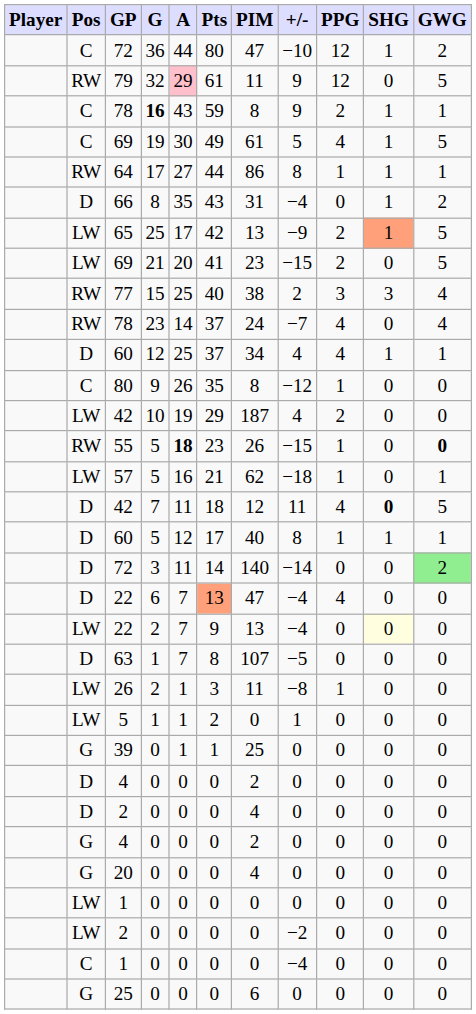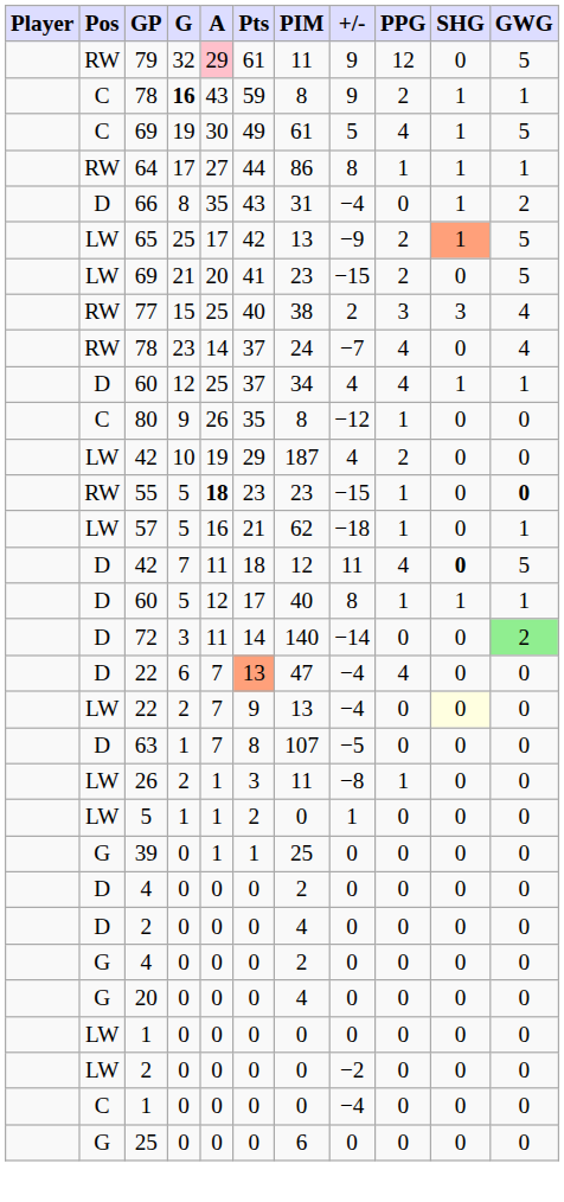 <table style="width:60%;" class="wikitable sortable">
 <tr style="text-align:center;">
 <th style="background:#ddf; width:10%;">Player</th>
 <th style="background:#ddf; width:3%;" title="Position">Pos</th>
 <th style="background:#ddf; width:5%;" title="Games played">GP</th>
 <th style="background:#ddf; width:5%;" title="Goals">G</th>
 <th style="background:#ddf; width:5%;" title="Assists">A</th>
 <th style="background:#ddf; width:5%;" title="Points">Pts</th>
 <th style="background:#ddf; width:5%;" title="Penalties in Minutes">PIM</th>
 <th style="background:#ddf; width:5%;" title="Plus/minus">+/-</th>
 <th style="background:#ddf; width:5%;" title="Power play goals">PPG</th>
 <th style="background:#ddf; width:5%;" title="Short-handed goals">SHG</th>
 <th style="background:#ddf; width:5%;" title="Game-winning goals">GWG</th>
-</tr>
-<tr style="text-align:center;">
-<td style="text-align:right;"></td>
-<td>C</td>
-<td>72</td>
-<td>36</td>
-<td>44</td>
-<td>80</td>
-<td>47</td>
-<td>−10</td>
-<td>12</td>
-<td>1</td>
-<td>2</td>
 </tr>
 <tr style="text-align:center;">
 <td style="text-align:right;"></td>
 <td>RW</td>
 <td>79</td>
 <td>32</td>
 <td style="background: pink;">29</td>
 <td>61</td>
 <td>11</td>
 <td>9</td>
 <td>12</td>
 <td>0</td>
 <td>5</td>
 </tr>
 <tr style="text-align:center;">
 <td style="text-align:right;"></td>
 <td>C</td>
 <td>78</td>
 <td><strong>16</strong></td>
 <td>43</td>
 <td>59</td>
 <td>8</td>
 <td>9</td>
 <td>2</td>
 <td>1</td>
 <td>1</td>
 </tr>
 <tr style="text-align:center;">
 <td style="text-align:right;"></td>
 <td>C</td>
 <td>69</td>
 <td>19</td>
 <td>30</td>
 <td>49</td>
 <td>61</td>
 <td>5</td>
 <td>4</td>
 <td>1</td>
 <td>5</td>
 </tr>
 <tr style="text-align:center;">
 <td style="text-align:right;"></td>
 <td>RW</td>
 <td>64</td>
 <td>17</td>
 <td>27</td>
 <td>44</td>
 <td>86</td>
 <td>8</td>
 <td>1</td>
 <td>1</td>
 <td>1</td>
 </tr>
 <tr style="text-align:center;">
 <td style="text-align:right;"></td>
 <td>D</td>
 <td>66</td>
 <td>8</td>
 <td>35</td>
 <td>43</td>
 <td>31</td>
 <td>−4</td>
 <td>0</td>
 <td>1</td>
 <td>2</td>
 </tr>
 <tr style="text-align:center;">
 <td style="text-align:right;"></td>
 <td>LW</td>
 <td>65</td>
 <td>25</td>
 <td>17</td>
 <td>42</td>
 <td>13</td>
 <td>−9</td>
 <td>2</td>
 <td style="background: lightsalmon;">1</td>
 <td>5</td>
 </tr>
 <tr style="text-align:center;">
 <td style="text-align:right;"></td>
 <td>LW</td>
 <td>69</td>
 <td>21</td>
 <td>20</td>
 <td>41</td>
 <td>23</td>
 <td>−15</td>
 <td>2</td>
 <td>0</td>
 <td>5</td>
 </tr>
 <tr style="text-align:center;">
 <td style="text-align:right;"></td>
 <td>RW</td>
 <td>77</td>
 <td>15</td>
 <td>25</td>
 <td>40</td>
 <td>38</td>
 <td>2</td>
 <td>3</td>
 <td>3</td>
 <td>4</td>
 </tr>
 <tr style="text-align:center;">
 <td style="text-align:right;"></td>
 <td>RW</td>
 <td>78</td>
 <td>23</td>
 <td>14</td>
 <td>37</td>
 <td>24</td>
 <td>−7</td>
 <td>4</td>
 <td>0</td>
 <td>4</td>
 </tr>
 <tr style="text-align:center;">
 <td style="text-align:right;"></td>
 <td>D</td>
 <td>60</td>
 <td>12</td>
 <td>25</td>
 <td>37</td>
 <td>34</td>
 <td>4</td>
 <td>4</td>
 <td>1</td>
 <td>1</td>
 </tr>
 <tr style="text-align:center;">
 <td style="text-align:right;"></td>
 <td>C</td>
 <td>80</td>
 <td>9</td>
 <td>26</td>
 <td>35</td>
 <td>8</td>
 <td>−12</td>
 <td>1</td>
 <td>0</td>
 <td>0</td>
 </tr>
 <tr style="text-align:center;">
 <td style="text-align:right;"></td>
 <td>LW</td>
 <td>42</td>
 <td>10</td>
 <td>19</td>
 <td>29</td>
 <td>187</td>
 <td>4</td>
 <td>2</td>
 <td>0</td>
 <td>0</td>
 </tr>
 <tr style="text-align:center;">
 <td style="text-align:right;"></td>
 <td>RW</td>
 <td>55</td>
 <td>5</td>
 <td><strong>18</strong></td>
 <td>23</td>
-<td>26</td>
+<td>23</td>
 <td>−15</td>
 <td>1</td>
 <td>0</td>
 <td><strong>0</strong></td>
 </tr>
 <tr style="text-align:center;">
 <td style="text-align:right;"></td>
 <td>LW</td>
 <td>57</td>
 <td>5</td>
 <td>16</td>
 <td>21</td>
 <td>62</td>
 <td>−18</td>
 <td>1</td>
 <td>0</td>
 <td>1</td>
 </tr>
 <tr style="text-align:center;">
 <td style="text-align:right;"></td>
 <td>D</td>
 <td>42</td>
 <td>7</td>
 <td>11</td>
 <td>18</td>
 <td>12</td>
 <td>11</td>
 <td>4</td>
 <td><strong>0</strong></td>
 <td>5</td>
 </tr>
 <tr style="text-align:center;">
 <td style="text-align:right;"></td>
 <td>D</td>
 <td>60</td>
 <td>5</td>
 <td>12</td>
 <td>17</td>
 <td>40</td>
 <td>8</td>
 <td>1</td>
 <td>1</td>
 <td>1</td>
 </tr>
 <tr style="text-align:center;">
 <td style="text-align:right;"></td>
 <td>D</td>
 <td>72</td>
 <td>3</td>
 <td>11</td>
 <td>14</td>
 <td>140</td>
 <td>−14</td>
 <td>0</td>
 <td>0</td>
 <td style="background: lightgreen;">2</td>
 </tr>
 <tr style="text-align:center;">
 <td style="text-align:right;"></td>
 <td>D</td>
 <td>22</td>
 <td>6</td>
 <td>7</td>
 <td style="background: lightsalmon;">13</td>
 <td>47</td>
 <td>−4</td>
 <td>4</td>
 <td>0</td>
 <td>0</td>
 </tr>
 <tr style="text-align:center;">
 <td style="text-align:right;"></td>
 <td>LW</td>
 <td>22</td>
 <td>2</td>
 <td>7</td>
 <td>9</td>
 <td>13</td>
 <td>−4</td>
 <td>0</td>
 <td style="background: lightyellow;">0</td>
 <td>0</td>
 </tr>
 <tr style="text-align:center;">
 <td style="text-align:right;"></td>
 <td>D</td>
 <td>63</td>
 <td>1</td>
 <td>7</td>
 <td>8</td>
 <td>107</td>
 <td>−5</td>
 <td>0</td>
 <td>0</td>
 <td>0</td>
 </tr>
 <tr style="text-align:center;">
 <td style="text-align:right;"></td>
 <td>LW</td>
 <td>26</td>
 <td>2</td>
 <td>1</td>
 <td>3</td>
 <td>11</td>
 <td>−8</td>
 <td>1</td>
 <td>0</td>
 <td>0</td>
 </tr>
 <tr style="text-align:center;">
 <td style="text-align:right;"></td>
 <td>LW</td>
 <td>5</td>
 <td>1</td>
 <td>1</td>
 <td>2</td>
 <td>0</td>
 <td>1</td>
 <td>0</td>
 <td>0</td>
 <td>0</td>
 </tr>
 <tr style="text-align:center;">
 <td style="text-align:right;"></td>
 <td>G</td>
 <td>39</td>
 <td>0</td>
 <td>1</td>
 <td>1</td>
 <td>25</td>
 <td>0</td>
 <td>0</td>
 <td>0</td>
 <td>0</td>
 </tr>
 <tr style="text-align:center;">
 <td style="text-align:right;"></td>
 <td>D</td>
 <td>4</td>
 <td>0</td>
 <td>0</td>
 <td>0</td>
 <td>2</td>
 <td>0</td>
 <td>0</td>
 <td>0</td>
 <td>0</td>
 </tr>
 <tr style="text-align:center;">
 <td style="text-align:right;"></td>
 <td>D</td>
 <td>2</td>
 <td>0</td>
 <td>0</td>
 <td>0</td>
 <td>4</td>
 <td>0</td>
 <td>0</td>
 <td>0</td>
 <td>0</td>
 </tr>
 <tr style="text-align:center;">
 <td style="text-align:right;"></td>
 <td>G</td>
 <td>4</td>
 <td>0</td>
 <td>0</td>
 <td>0</td>
 <td>2</td>
 <td>0</td>
 <td>0</td>
 <td>0</td>
 <td>0</td>
 </tr>
 <tr style="text-align:center;">
 <td style="text-align:right;"></td>
 <td>G</td>
 <td>20</td>
 <td>0</td>
 <td>0</td>
 <td>0</td>
 <td>4</td>
 <td>0</td>
 <td>0</td>
 <td>0</td>
 <td>0</td>
 </tr>
 <tr style="text-align:center;">
 <td style="text-align:right;"></td>
 <td>LW</td>
 <td>1</td>
 <td>0</td>
 <td>0</td>
 <td>0</td>
 <td>0</td>
 <td>0</td>
 <td>0</td>
 <td>0</td>
 <td>0</td>
 </tr>
 <tr style="text-align:center;">
 <td style="text-align:right;"></td>
 <td>LW</td>
 <td>2</td>
 <td>0</td>
 <td>0</td>
 <td>0</td>
 <td>0</td>
 <td>−2</td>
 <td>0</td>
 <td>0</td>
 <td>0</td>
 </tr>
 <tr style="text-align:center;">
 <td style="text-align:right;"></td>
 <td>C</td>
 <td>1</td>
 <td>0</td>
 <td>0</td>
 <td>0</td>
 <td>0</td>
 <td>−4</td>
 <td>0</td>
 <td>0</td>
 <td>0</td>
 </tr>
 <tr style="text-align:center;">
 <td style="text-align:right;"></td>
 <td>G</td>
 <td>25</td>
 <td>0</td>
 <td>0</td>
 <td>0</td>
 <td>6</td>
 <td>0</td>
 <td>0</td>
 <td>0</td>
 <td>0</td>
 </tr>
 </table>
